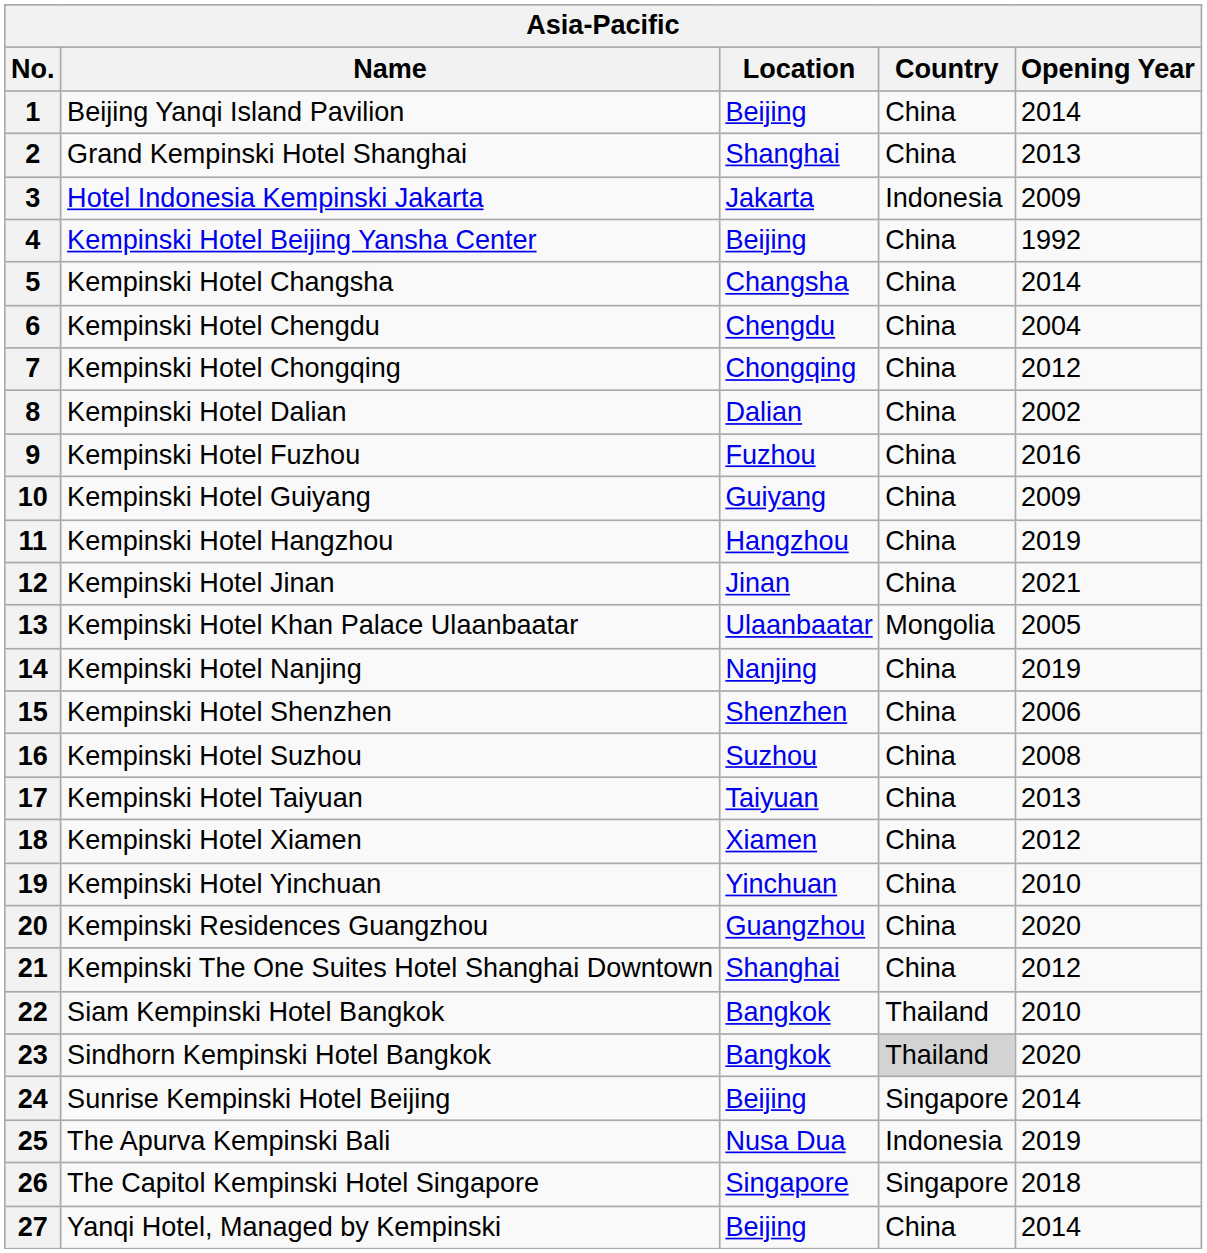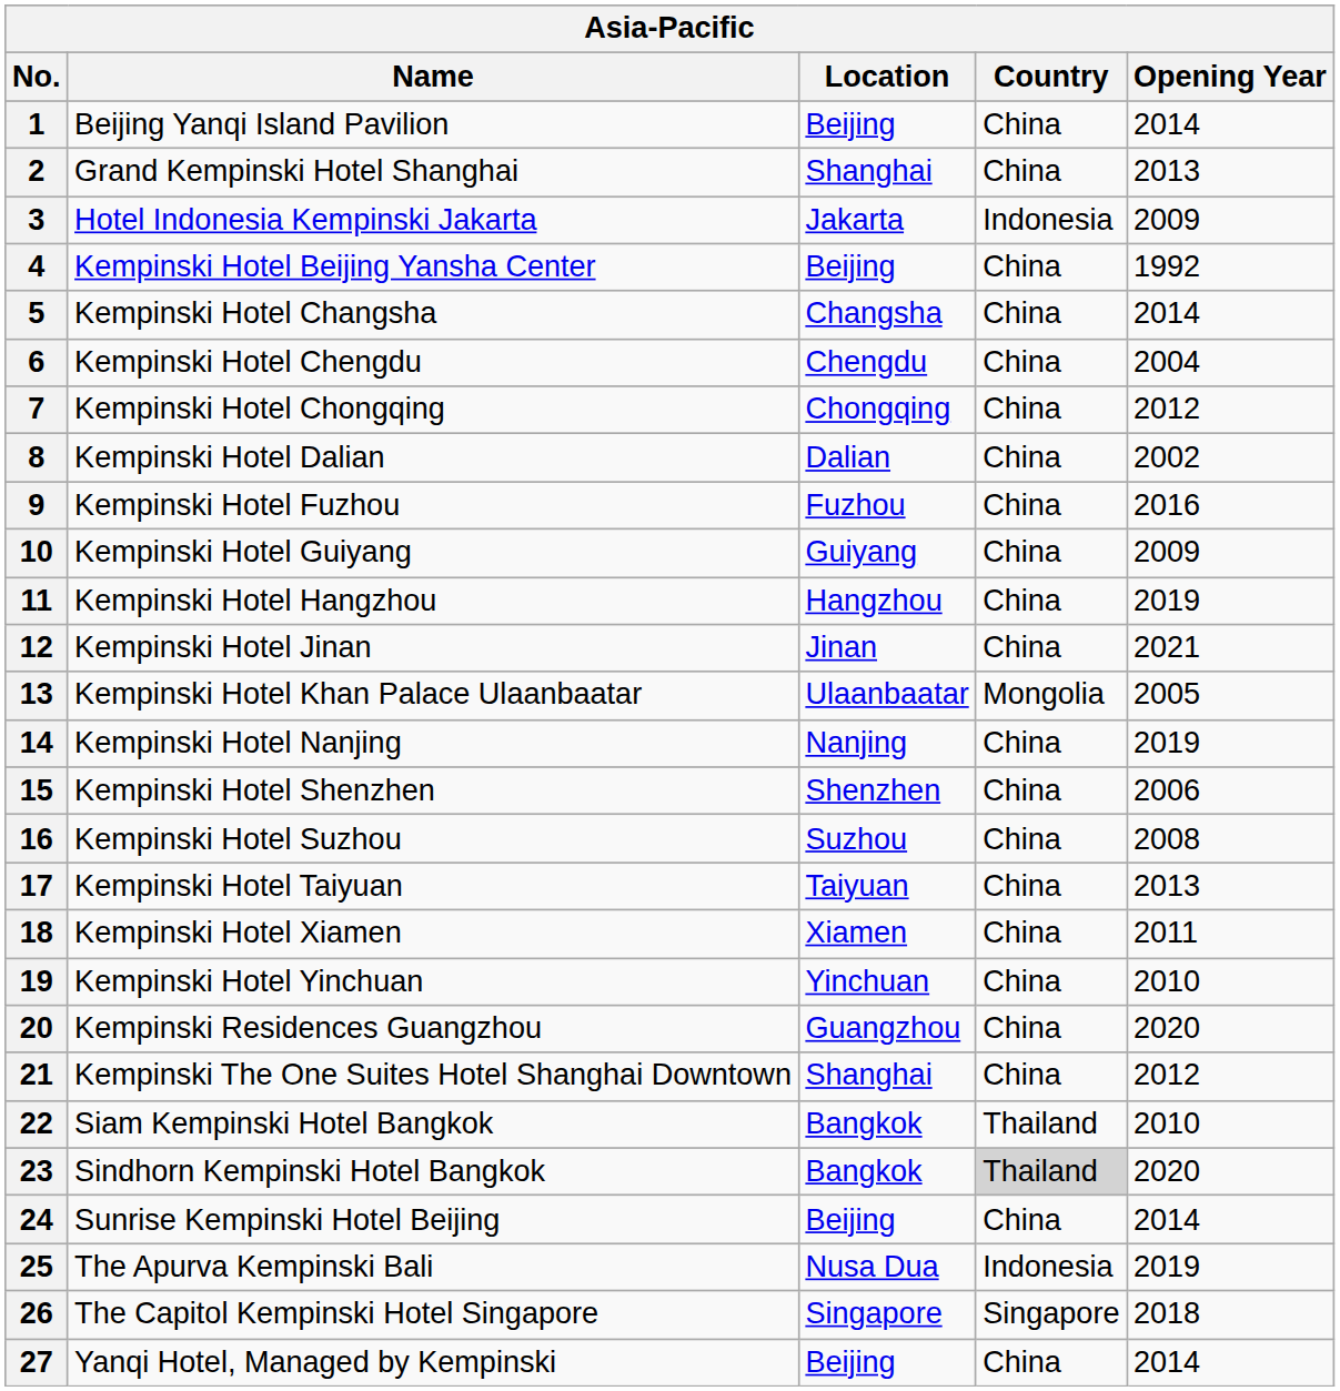 <table class="wikitable sortable">
 <tr>
 <th colspan="6">Asia-Pacific</th>
 </tr>
 <tr>
 <th>No.</th>
 <th>Name</th>
 <th>Location</th>
 <th>Country</th>
 <th>Opening Year</th>
 </tr>
 <tr>
 <th>1</th>
 <td>Beijing Yanqi Island Pavilion</td>
 <td><a href='#'>Beijing</a></td>
 <td>China</td>
 <td>2014</td>
 </tr>
 <tr>
 <th>2</th>
 <td>Grand Kempinski Hotel Shanghai</td>
 <td><a href='#'>Shanghai</a></td>
 <td>China</td>
 <td>2013</td>
 </tr>
 <tr>
 <th>3</th>
 <td><a href='#'>Hotel Indonesia Kempinski Jakarta</a></td>
 <td><a href='#'>Jakarta</a></td>
 <td>Indonesia</td>
 <td>2009</td>
 </tr>
 <tr>
 <th>4</th>
 <td><a href='#'>Kempinski Hotel Beijing Yansha Center</a></td>
 <td><a href='#'>Beijing</a></td>
 <td>China</td>
 <td>1992</td>
 </tr>
 <tr>
 <th>5</th>
 <td>Kempinski Hotel Changsha</td>
 <td><a href='#'>Changsha</a></td>
 <td>China</td>
 <td>2014</td>
 </tr>
 <tr>
 <th>6</th>
 <td>Kempinski Hotel Chengdu</td>
 <td><a href='#'>Chengdu</a></td>
 <td>China</td>
 <td>2004</td>
 </tr>
 <tr>
 <th>7</th>
 <td>Kempinski Hotel Chongqing</td>
 <td><a href='#'>Chongqing</a></td>
 <td>China</td>
 <td>2012</td>
 </tr>
 <tr>
 <th>8</th>
 <td>Kempinski Hotel Dalian</td>
 <td><a href='#'>Dalian</a></td>
 <td>China</td>
 <td>2002</td>
 </tr>
 <tr>
 <th>9</th>
 <td>Kempinski Hotel Fuzhou</td>
 <td><a href='#'>Fuzhou</a></td>
 <td>China</td>
 <td>2016</td>
 </tr>
 <tr>
 <th>10</th>
 <td>Kempinski Hotel Guiyang</td>
 <td><a href='#'>Guiyang</a></td>
 <td>China</td>
 <td>2009</td>
 </tr>
 <tr>
 <th>11</th>
 <td>Kempinski Hotel Hangzhou</td>
 <td><a href='#'>Hangzhou</a></td>
 <td>China</td>
 <td>2019</td>
 </tr>
 <tr>
 <th>12</th>
 <td>Kempinski Hotel Jinan</td>
 <td><a href='#'>Jinan</a></td>
 <td>China</td>
 <td>2021</td>
 </tr>
 <tr>
 <th>13</th>
 <td>Kempinski Hotel Khan Palace Ulaanbaatar</td>
 <td><a href='#'>Ulaanbaatar</a></td>
 <td>Mongolia</td>
 <td>2005</td>
 </tr>
 <tr>
 <th>14</th>
 <td>Kempinski Hotel Nanjing</td>
 <td><a href='#'>Nanjing</a></td>
 <td>China</td>
 <td>2019</td>
 </tr>
 <tr>
 <th>15</th>
 <td>Kempinski Hotel Shenzhen</td>
 <td><a href='#'>Shenzhen</a></td>
 <td>China</td>
 <td>2006</td>
 </tr>
 <tr>
 <th>16</th>
 <td>Kempinski Hotel Suzhou</td>
 <td><a href='#'>Suzhou</a></td>
 <td>China</td>
 <td>2008</td>
 </tr>
 <tr>
 <th>17</th>
 <td>Kempinski Hotel Taiyuan</td>
 <td><a href='#'>Taiyuan</a></td>
 <td>China</td>
 <td>2013</td>
 </tr>
 <tr>
 <th>18</th>
 <td>Kempinski Hotel Xiamen</td>
 <td><a href='#'>Xiamen</a></td>
 <td>China</td>
-<td>2012</td>
+<td>2011</td>
 </tr>
 <tr>
 <th>19</th>
 <td>Kempinski Hotel Yinchuan</td>
 <td><a href='#'>Yinchuan</a></td>
 <td>China</td>
 <td>2010</td>
 </tr>
 <tr>
 <th>20</th>
 <td>Kempinski Residences Guangzhou</td>
 <td><a href='#'>Guangzhou</a></td>
 <td>China</td>
 <td>2020</td>
 </tr>
 <tr>
 <th>21</th>
 <td>Kempinski The One Suites Hotel Shanghai Downtown</td>
 <td><a href='#'>Shanghai</a></td>
 <td>China</td>
 <td>2012</td>
 </tr>
 <tr>
 <th>22</th>
 <td>Siam Kempinski Hotel Bangkok</td>
 <td><a href='#'>Bangkok</a></td>
 <td>Thailand</td>
 <td>2010</td>
 </tr>
 <tr>
 <th>23</th>
 <td>Sindhorn Kempinski Hotel Bangkok</td>
 <td><a href='#'>Bangkok</a></td>
 <td style="background: lightgrey;">Thailand</td>
 <td>2020</td>
 </tr>
 <tr>
 <th>24</th>
 <td>Sunrise Kempinski Hotel Beijing</td>
 <td><a href='#'>Beijing</a></td>
-<td>Singapore</td>
+<td>China</td>
 <td>2014</td>
 </tr>
 <tr>
 <th>25</th>
 <td>The Apurva Kempinski Bali</td>
 <td><a href='#'>Nusa Dua</a></td>
 <td>Indonesia</td>
 <td>2019</td>
 </tr>
 <tr>
 <th>26</th>
 <td>The Capitol Kempinski Hotel Singapore</td>
 <td><a href='#'>Singapore</a></td>
 <td>Singapore</td>
 <td>2018</td>
 </tr>
 <tr>
 <th>27</th>
 <td>Yanqi Hotel, Managed by Kempinski</td>
 <td><a href='#'>Beijing</a></td>
 <td>China</td>
 <td>2014</td>
 </tr>
 </table>
